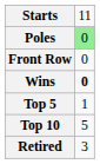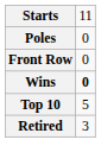 <table class="wikitable" style="text-align:center">
 <tr>
 <th>Starts</th>
 <td>11</td>
 </tr>
 <tr>
 <th>Poles</th>
-<td style="background: lightgreen;">0</td>
+<td>0</td>
 </tr>
 <tr>
 <th>Front Row</th>
 <td>0</td>
 </tr>
 <tr>
 <th>Wins</th>
 <td><strong>0</strong></td>
 </tr>
 <tr>
-<th>Top 5</th>
-<td>1</td>
-</tr>
-<tr>
 <th>Top 10</th>
 <td>5</td>
 </tr>
 <tr>
 <th>Retired</th>
 <td>3</td>
 </tr>
 </table>
